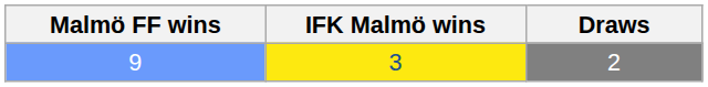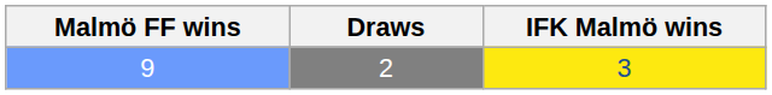 <table class="wikitable" style="font-size:90%; text-align:center;">
 <tr>
 <th width=150>Malmö FF wins</th>
+<th width=100>Draws</th>
 <th width=150>IFK Malmö wins</th>
-<th width=100>Draws</th>
 </tr>
 <tr>
 <td style="background:#6A9AFC; color:white;">9</td>
+<td style="background:#808080; color:white;">2</td>
 <td style="background:#FDE910; color:#205090;">3</td>
-<td style="background:#808080; color:white;">2</td>
 </tr>
 </table>
